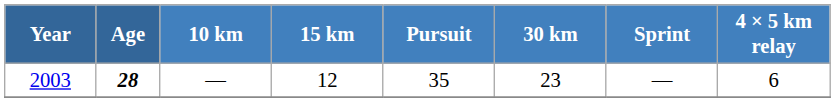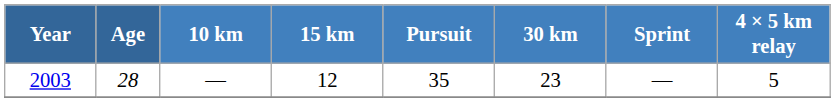 <table class="wikitable" style="font-size:95%; text-align:center; border:grey solid 1px; border-collapse:collapse; background:#ffffff;">
 <tr>
 <th style="background-color:#369; color:white; width:60px;"> Year </th>
 <th style="background-color:#369; color:white; width:40px;"> Age </th>
 <th style="background-color:#4180be; color:white; width:75px;"> 10 km </th>
 <th style="background-color:#4180be; color:white; width:75px;"> 15 km </th>
 <th style="background-color:#4180be; color:white; width:75px;"> Pursuit </th>
 <th style="background-color:#4180be; color:white; width:75px;"> 30 km </th>
 <th style="background-color:#4180be; color:white; width:75px;"> Sprint </th>
 <th style="background-color:#4180be; color:white; width:75px;"> 4 × 5 km <br> relay </th>
 </tr>
 <tr>
 <td><a href='#'>2003</a></td>
-<td><strong><em>28</em></strong></td>
+<td><em>28</em></td>
 <td>—</td>
 <td>12</td>
 <td>35</td>
 <td>23</td>
 <td>—</td>
-<td>6</td>
+<td>5</td>
 </tr>
 <tr>
 </tr>
 </table>
